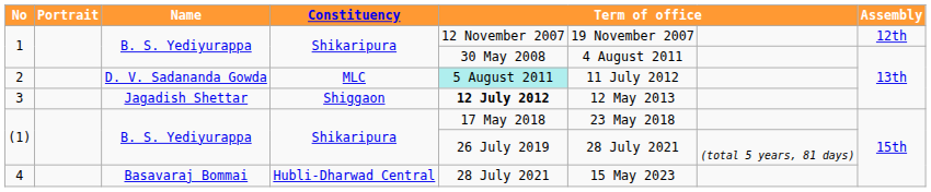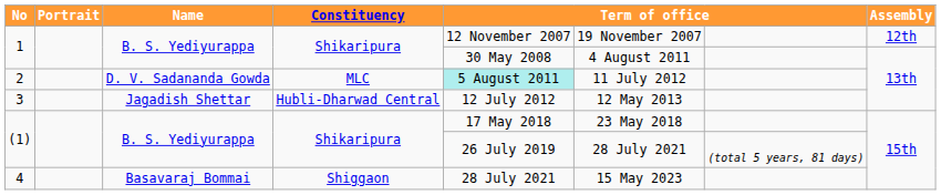 <table class="wikitable">
 <tr>
 <th style="background-color:#FF9933; color:white">No</th>
 <th style="background-color:#FF9933; color:white">Portrait</th>
 <th style="background-color:#FF9933; color:white">Name</th>
 <th style="background-color:#FF9933; color:white"><a href='#'>Constituency</a></th>
 <th colspan="3" style="background-color:#FF9933; color:white">Term of office</th>
 <th style="background-color:#FF9933; color:white">Assembly</th>
 </tr>
 <tr style="text-align:center;">
 <td rowspan="2">1</td>
 <td rowspan="2"></td>
 <td rowspan="2"><a href='#'>B. S. Yediyurappa</a></td>
 <td rowspan="2"><a href='#'>Shikaripura</a></td>
 <td>12 November 2007</td>
 <td>19 November 2007</td>
 <td></td>
 <td><a href='#'>12th</a></td>
 </tr>
 <tr style="text-align:center;">
 <td>30 May 2008</td>
 <td>4 August 2011</td>
 <td></td>
 <td rowspan="3"><a href='#'>13th</a></td>
 </tr>
 <tr style="text-align:center;">
 <td>2</td>
 <td></td>
 <td><a href='#'>D. V. Sadananda Gowda</a></td>
 <td><a href='#'>MLC</a></td>
 <td style="background: paleturquoise;">5 August 2011</td>
 <td>11 July 2012</td>
 <td></td>
 </tr>
 <tr style="text-align:center;">
 <td>3</td>
 <td></td>
 <td><a href='#'>Jagadish Shettar</a></td>
-<td><a href='#'>Shiggaon</a></td>
-<td><strong>12 July 2012</strong></td>
+<td><a href='#'>Hubli-Dharwad Central</a></td>
+<td>12 July 2012</td>
 <td>12 May 2013</td>
 <td></td>
 </tr>
 <tr style="text-align:center;">
 <td rowspan="2">(1)</td>
 <td rowspan="2"></td>
 <td rowspan="2"><a href='#'>B. S. Yediyurappa</a></td>
 <td rowspan="2"><a href='#'>Shikaripura</a></td>
 <td>17 May 2018</td>
 <td>23 May 2018</td>
 <td></td>
 <td rowspan="3"><a href='#'>15th</a></td>
 </tr>
 <tr style="text-align:center;">
 <td>26 July 2019</td>
 <td>28 July 2021</td>
 <td><em><br><small>(total 5 years, 81 days)</small></em></td>
 </tr>
 <tr style="text-align:center;">
 <td>4</td>
 <td></td>
 <td><a href='#'>Basavaraj Bommai</a></td>
-<td><a href='#'>Hubli-Dharwad Central</a></td>
+<td><a href='#'>Shiggaon</a></td>
 <td>28 July 2021</td>
 <td>15 May 2023</td>
 <td></td>
 </tr>
 </table>
